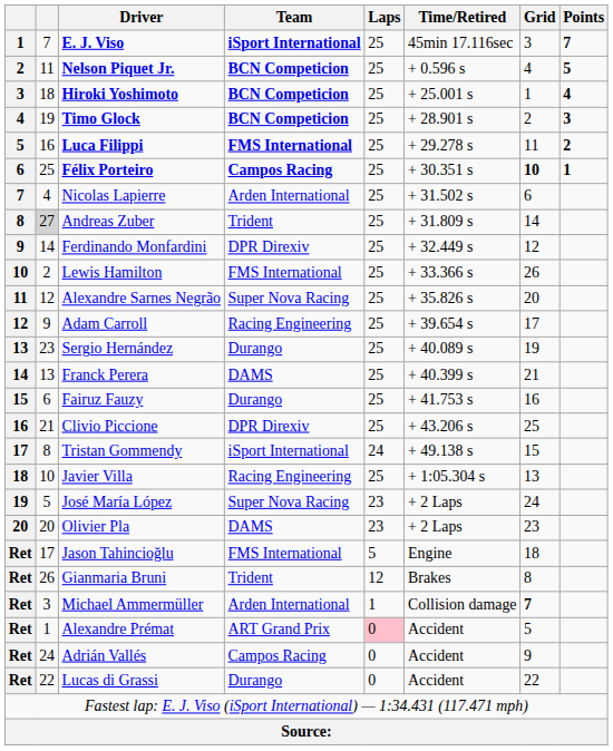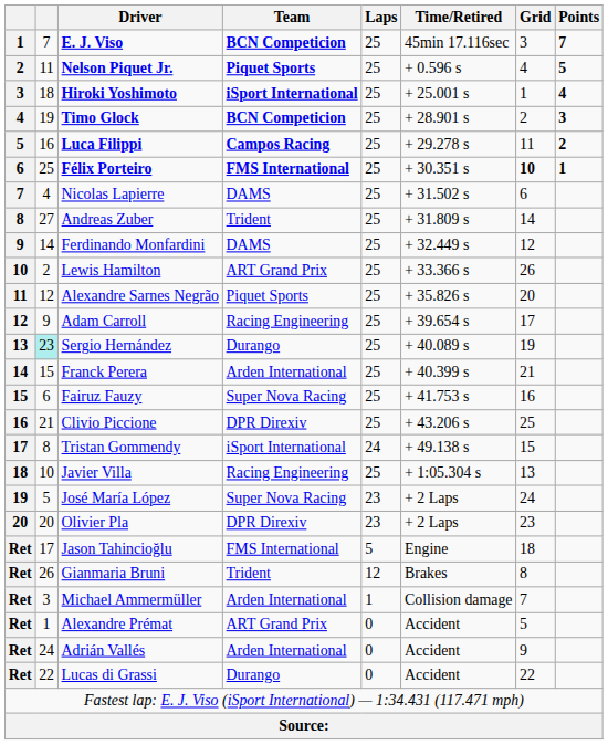 <table class="wikitable" style="font-size:85%">
 <tr>
 <th></th>
 <th></th>
 <th>Driver</th>
 <th>Team</th>
 <th>Laps</th>
 <th>Time/Retired</th>
 <th>Grid</th>
 <th>Points</th>
 </tr>
 <tr>
 <th>1</th>
 <td align="center">7</td>
 <td> <strong><a href='#'>E. J. Viso</a></strong></td>
-<td><strong><a href='#'>iSport International</a></strong></td>
+<td><strong><a href='#'>BCN Competicion</a></strong></td>
 <td>25</td>
 <td>45min 17.116sec</td>
 <td>3</td>
 <td><strong>7</strong></td>
 </tr>
 <tr>
 <th>2</th>
 <td align="center">11</td>
 <td> <strong><a href='#'>Nelson Piquet Jr.</a></strong></td>
-<td><strong><a href='#'>BCN Competicion</a></strong></td>
+<td><strong><a href='#'>Piquet Sports</a></strong></td>
 <td>25</td>
 <td>+ 0.596 s</td>
 <td>4</td>
 <td><strong>5</strong></td>
 </tr>
 <tr>
 <th>3</th>
 <td align="center">18</td>
 <td> <strong><a href='#'>Hiroki Yoshimoto</a></strong></td>
-<td><strong><a href='#'>BCN Competicion</a></strong></td>
+<td><strong><a href='#'>iSport International</a></strong></td>
 <td>25</td>
 <td>+ 25.001 s</td>
 <td>1</td>
 <td><strong>4</strong></td>
 </tr>
 <tr>
 <th>4</th>
 <td align="center">19</td>
 <td> <strong><a href='#'>Timo Glock</a></strong></td>
 <td><strong><a href='#'>BCN Competicion</a></strong></td>
 <td>25</td>
 <td>+ 28.901 s</td>
 <td>2</td>
 <td><strong>3</strong></td>
 </tr>
 <tr>
 <th>5</th>
 <td align="center">16</td>
 <td> <strong><a href='#'>Luca Filippi</a></strong></td>
-<td><strong><a href='#'>FMS International</a></strong></td>
+<td><strong><a href='#'>Campos Racing</a></strong></td>
 <td>25</td>
 <td>+ 29.278 s</td>
 <td>11</td>
 <td><strong>2</strong></td>
 </tr>
 <tr>
 <th>6</th>
 <td align="center">25</td>
 <td> <strong><a href='#'>Félix Porteiro</a></strong></td>
-<td><strong><a href='#'>Campos Racing</a></strong></td>
+<td><strong><a href='#'>FMS International</a></strong></td>
 <td>25</td>
 <td>+ 30.351 s</td>
 <td><strong>10</strong></td>
 <td><strong>1</strong></td>
 </tr>
 <tr>
 <th>7</th>
 <td align="center">4</td>
 <td> <a href='#'>Nicolas Lapierre</a></td>
-<td><a href='#'>Arden International</a></td>
+<td><a href='#'>DAMS</a></td>
 <td>25</td>
 <td>+ 31.502 s</td>
 <td>6</td>
 <td></td>
 </tr>
 <tr>
 <th>8</th>
-<td align="center" style="background: lightgrey;">27</td>
+<td align="center">27</td>
 <td> <a href='#'>Andreas Zuber</a></td>
 <td><a href='#'>Trident</a></td>
 <td>25</td>
 <td>+ 31.809 s</td>
 <td>14</td>
 <td></td>
 </tr>
 <tr>
 <th>9</th>
 <td align="center">14</td>
 <td> <a href='#'>Ferdinando Monfardini</a></td>
-<td><a href='#'>DPR Direxiv</a></td>
+<td><a href='#'>DAMS</a></td>
 <td>25</td>
 <td>+ 32.449 s</td>
 <td>12</td>
 <td></td>
 </tr>
 <tr>
 <th>10</th>
 <td align="center">2</td>
 <td> <a href='#'>Lewis Hamilton</a></td>
-<td><a href='#'>FMS International</a></td>
+<td><a href='#'>ART Grand Prix</a></td>
 <td>25</td>
 <td>+ 33.366 s</td>
 <td>26</td>
 <td></td>
 </tr>
 <tr>
 <th>11</th>
 <td align="center">12</td>
 <td> <a href='#'>Alexandre Sarnes Negrão</a></td>
-<td><a href='#'>Super Nova Racing</a></td>
+<td><a href='#'>Piquet Sports</a></td>
 <td>25</td>
 <td>+ 35.826 s</td>
 <td>20</td>
 <td></td>
 </tr>
 <tr>
 <th>12</th>
 <td align="center">9</td>
 <td> <a href='#'>Adam Carroll</a></td>
 <td><a href='#'>Racing Engineering</a></td>
 <td>25</td>
 <td>+ 39.654 s</td>
 <td>17</td>
 <td></td>
 </tr>
 <tr>
 <th>13</th>
-<td align="center">23</td>
+<td align="center" style="background: paleturquoise;">23</td>
 <td> <a href='#'>Sergio Hernández</a></td>
 <td><a href='#'>Durango</a></td>
 <td>25</td>
 <td>+ 40.089 s</td>
 <td>19</td>
 <td></td>
 </tr>
 <tr>
 <th>14</th>
-<td align="center">13</td>
+<td align="center">15</td>
 <td> <a href='#'>Franck Perera</a></td>
-<td><a href='#'>DAMS</a></td>
+<td><a href='#'>Arden International</a></td>
 <td>25</td>
 <td>+ 40.399 s</td>
 <td>21</td>
 <td></td>
 </tr>
 <tr>
 <th>15</th>
 <td align="center">6</td>
 <td> <a href='#'>Fairuz Fauzy</a></td>
-<td><a href='#'>Durango</a></td>
+<td><a href='#'>Super Nova Racing</a></td>
 <td>25</td>
 <td>+ 41.753 s</td>
 <td>16</td>
 <td></td>
 </tr>
 <tr>
 <th>16</th>
 <td align="center">21</td>
 <td> <a href='#'>Clivio Piccione</a></td>
 <td><a href='#'>DPR Direxiv</a></td>
 <td>25</td>
 <td>+ 43.206 s</td>
 <td>25</td>
 <td></td>
 </tr>
 <tr>
 <th>17</th>
 <td align="center">8</td>
 <td> <a href='#'>Tristan Gommendy</a></td>
 <td><a href='#'>iSport International</a></td>
 <td>24</td>
 <td>+ 49.138 s</td>
 <td>15</td>
 <td></td>
 </tr>
 <tr>
 <th>18</th>
 <td align="center">10</td>
 <td> <a href='#'>Javier Villa</a></td>
 <td><a href='#'>Racing Engineering</a></td>
 <td>25</td>
 <td>+ 1:05.304 s</td>
 <td>13</td>
 <td></td>
 </tr>
 <tr>
 <th>19</th>
 <td align="center">5</td>
 <td> <a href='#'>José María López</a></td>
 <td><a href='#'>Super Nova Racing</a></td>
 <td>23</td>
 <td>+ 2 Laps</td>
 <td>24</td>
 <td></td>
 </tr>
 <tr>
 <th>20</th>
 <td align="center">20</td>
 <td> <a href='#'>Olivier Pla</a></td>
-<td><a href='#'>DAMS</a></td>
+<td><a href='#'>DPR Direxiv</a></td>
 <td>23</td>
 <td>+ 2 Laps</td>
 <td>23</td>
 <td></td>
 </tr>
 <tr>
 <th>Ret</th>
 <td align="center">17</td>
 <td> <a href='#'>Jason Tahincioğlu</a></td>
 <td><a href='#'>FMS International</a></td>
 <td>5</td>
 <td>Engine</td>
 <td>18</td>
 <td></td>
 </tr>
 <tr>
 <th>Ret</th>
 <td align="center">26</td>
 <td> <a href='#'>Gianmaria Bruni</a></td>
 <td><a href='#'>Trident</a></td>
 <td>12</td>
 <td>Brakes</td>
 <td>8</td>
 <td></td>
 </tr>
 <tr>
 <th>Ret</th>
 <td align="center">3</td>
 <td> <a href='#'>Michael Ammermüller</a></td>
 <td><a href='#'>Arden International</a></td>
 <td>1</td>
 <td>Collision damage</td>
-<td><strong>7</strong></td>
+<td>7</td>
 <td></td>
 </tr>
 <tr>
 <th>Ret</th>
 <td align="center">1</td>
 <td> <a href='#'>Alexandre Prémat</a></td>
 <td><a href='#'>ART Grand Prix</a></td>
-<td style="background: pink;">0</td>
+<td>0</td>
 <td>Accident</td>
 <td>5</td>
 <td></td>
 </tr>
 <tr>
 <th>Ret</th>
 <td align="center">24</td>
 <td> <a href='#'>Adrián Vallés</a></td>
-<td><a href='#'>Campos Racing</a></td>
+<td><a href='#'>Arden International</a></td>
 <td>0</td>
 <td>Accident</td>
 <td>9</td>
 <td></td>
 </tr>
 <tr>
 <th>Ret</th>
 <td align="center">22</td>
 <td> <a href='#'>Lucas di Grassi</a></td>
 <td><a href='#'>Durango</a></td>
 <td>0</td>
 <td>Accident</td>
 <td>22</td>
 <td></td>
 </tr>
 <tr>
 <td colspan="8" align="center"><em>Fastest lap: <a href='#'>E. J. Viso</a> (<a href='#'>iSport International</a>) — 1:34.431 (117.471 mph)</em></td>
 </tr>
 <tr>
 <th colspan="8">Source:</th>
 </tr>
 <tr>
 </tr>
 </table>
